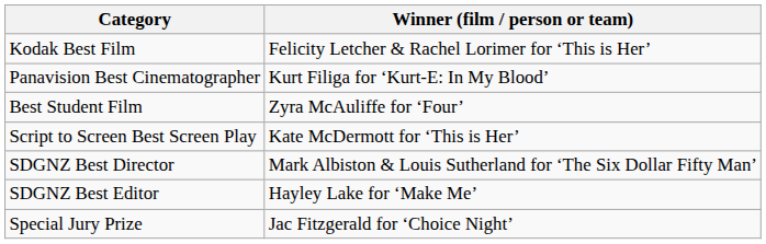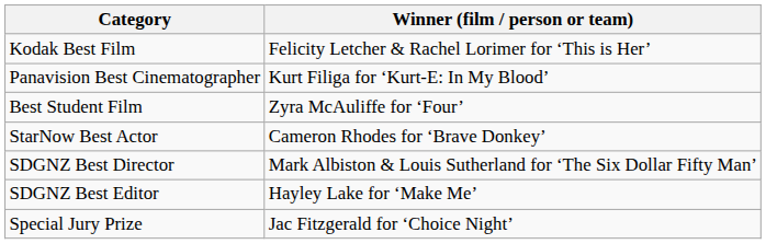 <table class="wikitable">
 <tr>
 <th>Category</th>
 <th>Winner (film / person or team)</th>
 </tr>
 <tr>
 <td>Kodak Best Film</td>
 <td>Felicity Letcher & Rachel Lorimer for ‘This is Her’</td>
 </tr>
 <tr>
 <td>Panavision Best Cinematographer</td>
 <td>Kurt Filiga for ‘Kurt-E: In My Blood’</td>
 </tr>
 <tr>
 <td>Best Student Film</td>
 <td>Zyra McAuliffe for ‘Four’</td>
 </tr>
 <tr>
-<td>Script to Screen Best Screen Play</td>
-<td>Kate McDermott for ‘This is Her’</td>
+<td>StarNow Best Actor</td>
+<td>Cameron Rhodes for ‘Brave Donkey’</td>
 </tr>
 <tr>
 <td>SDGNZ Best Director</td>
 <td>Mark Albiston & Louis Sutherland for ‘The Six Dollar Fifty Man’</td>
 </tr>
 <tr>
 <td>SDGNZ Best Editor</td>
 <td>Hayley Lake for ‘Make Me’</td>
 </tr>
 <tr>
 <td>Special Jury Prize</td>
 <td>Jac Fitzgerald for ‘Choice Night’</td>
 </tr>
 </table>
